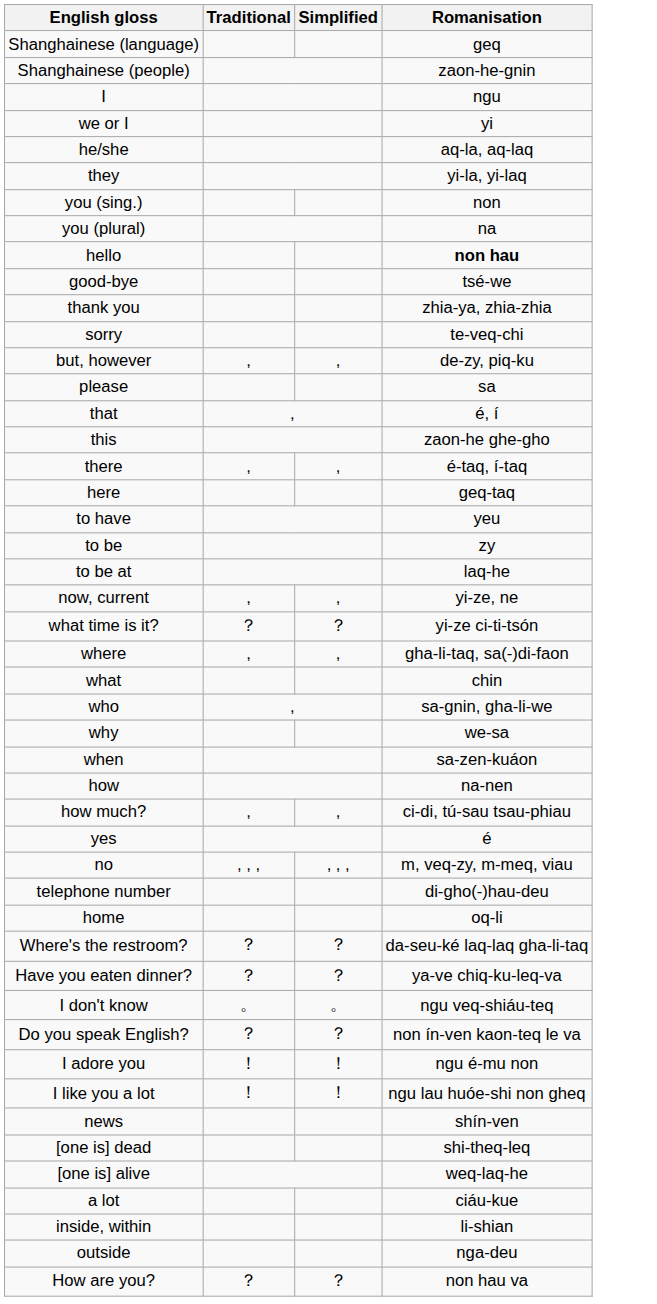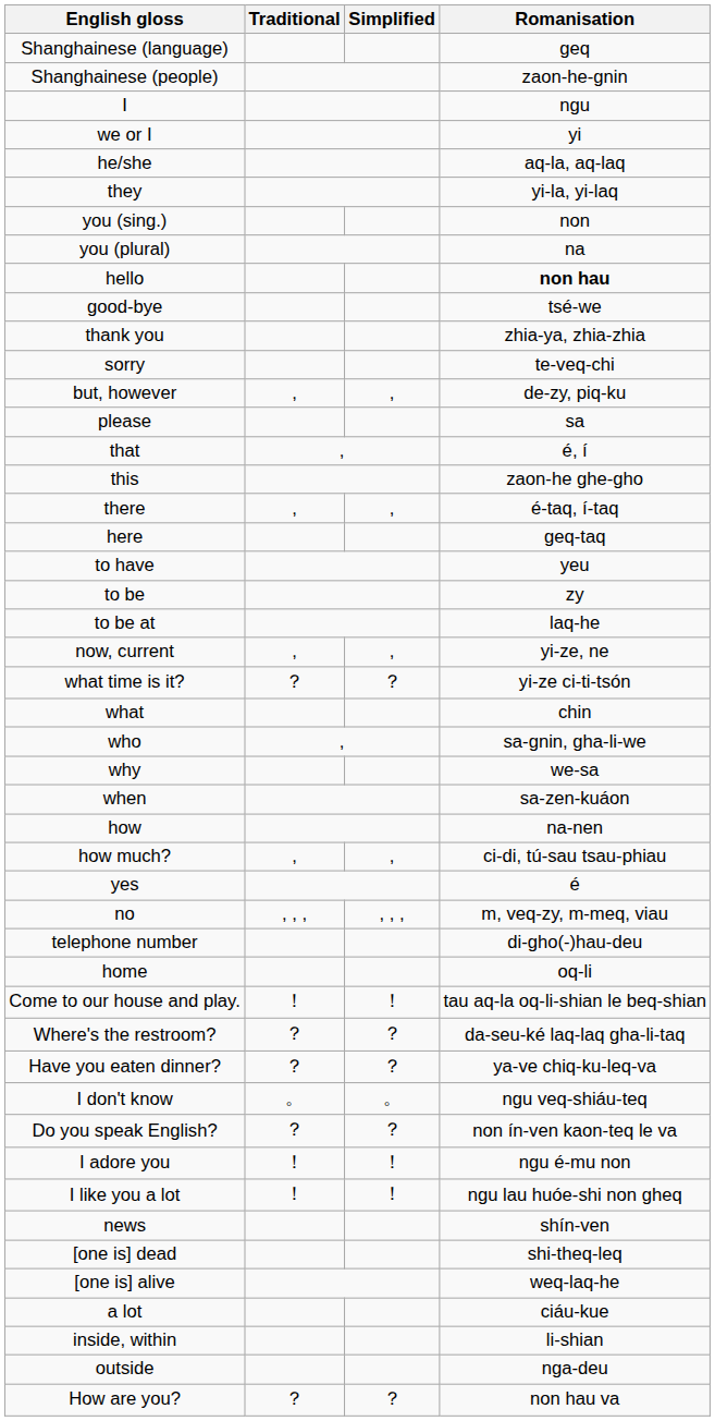 <table class="wikitable mw-collapsible mw-collapsed" style="text-align: center;">
 <tr>
 <th>English gloss</th>
 <th>Traditional</th>
 <th>Simplified</th>
 <th>Romanisation</th>
 </tr>
 <tr>
 <td>Shanghainese (language)</td>
 <td></td>
 <td></td>
 <td>geq</td>
 </tr>
 <tr>
 <td>Shanghainese (people)</td>
 <td colspan="2"></td>
 <td>zaon-he-gnin</td>
 </tr>
 <tr>
 <td>I</td>
 <td colspan="2"></td>
 <td>ngu</td>
 </tr>
 <tr>
 <td>we or I</td>
 <td colspan="2"></td>
 <td>yi</td>
 </tr>
 <tr>
 <td>he/she</td>
 <td colspan="2"></td>
 <td>aq-la, aq-laq</td>
 </tr>
 <tr>
 <td>they</td>
 <td colspan="2"></td>
 <td>yi-la, yi-laq</td>
 </tr>
 <tr>
 <td>you (sing.)</td>
 <td></td>
 <td></td>
 <td>non</td>
 </tr>
 <tr>
 <td>you (plural)</td>
 <td colspan="2"></td>
 <td>na</td>
 </tr>
 <tr>
 <td>hello</td>
 <td></td>
 <td></td>
 <td><strong>non hau</strong></td>
 </tr>
 <tr>
 <td>good-bye</td>
 <td></td>
 <td></td>
 <td>tsé-we</td>
 </tr>
 <tr>
 <td>thank you</td>
 <td></td>
 <td></td>
 <td>zhia-ya, zhia-zhia</td>
 </tr>
 <tr>
 <td>sorry</td>
 <td></td>
 <td></td>
 <td>te-veq-chi</td>
 </tr>
 <tr>
 <td>but, however</td>
 <td>, </td>
 <td>, </td>
 <td>de-zy, piq-ku</td>
 </tr>
 <tr>
 <td>please</td>
 <td></td>
 <td></td>
 <td>sa</td>
 </tr>
 <tr>
 <td>that</td>
 <td colspan=2>, </td>
 <td>é, í</td>
 </tr>
 <tr>
 <td>this</td>
 <td colspan=2></td>
 <td>zaon-he ghe-gho</td>
 </tr>
 <tr>
 <td>there</td>
 <td>, </td>
 <td>, </td>
 <td>é-taq, í-taq</td>
 </tr>
 <tr>
 <td>here</td>
 <td></td>
 <td></td>
 <td>geq-taq</td>
 </tr>
 <tr>
 <td>to have</td>
 <td colspan="2"></td>
 <td>yeu</td>
 </tr>
 <tr>
 <td>to be</td>
 <td colspan=2></td>
 <td>zy</td>
 </tr>
 <tr>
 <td>to be at</td>
 <td colspan=2></td>
 <td>laq-he</td>
 </tr>
 <tr>
 <td>now, current</td>
 <td>, </td>
 <td>, </td>
 <td>yi-ze, ne</td>
 </tr>
 <tr>
 <td>what time is it?</td>
 <td>？</td>
 <td>？</td>
 <td>yi-ze ci-ti-tsón</td>
 </tr>
 <tr>
-<td>where</td>
-<td>, </td>
-<td>, </td>
-<td>gha-li-taq, sa(-)di-faon</td>
-</tr>
-<tr>
 <td>what</td>
 <td></td>
 <td></td>
 <td>chin</td>
 </tr>
 <tr>
 <td>who</td>
 <td colspan="2">, </td>
 <td>sa-gnin, gha-li-we</td>
 </tr>
 <tr>
 <td>why</td>
 <td></td>
 <td></td>
 <td>we-sa</td>
 </tr>
 <tr>
 <td>when</td>
 <td colspan=2></td>
 <td>sa-zen-kuáon</td>
 </tr>
 <tr>
 <td>how</td>
 <td colspan="2"></td>
 <td>na-nen</td>
 </tr>
 <tr>
 <td>how much?</td>
 <td>, </td>
 <td>, </td>
 <td>ci-di, tú-sau tsau-phiau</td>
 </tr>
 <tr>
 <td>yes</td>
 <td colspan="2"></td>
 <td>é</td>
 </tr>
 <tr>
 <td>no</td>
 <td>, , , </td>
 <td>, , , </td>
 <td>m, veq-zy, m-meq, viau</td>
 </tr>
 <tr>
 <td>telephone number</td>
 <td></td>
 <td></td>
 <td>di-gho(-)hau-deu</td>
 </tr>
 <tr>
 <td>home</td>
 <td></td>
 <td></td>
 <td>oq-li</td>
+</tr>
+<tr>
+<td>Come to our house and play.</td>
+<td>！</td>
+<td>！</td>
+<td>tau aq-la oq-li-shian le beq-shian</td>
 </tr>
 <tr>
 <td>Where's the restroom?</td>
 <td>？</td>
 <td>？</td>
 <td>da-seu-ké laq-laq gha-li-taq</td>
 </tr>
 <tr>
 <td>Have you eaten dinner?</td>
 <td>？</td>
 <td>？</td>
 <td>ya-ve chiq-ku-leq-va</td>
 </tr>
 <tr>
 <td>I don't know</td>
 <td>。</td>
 <td>。</td>
 <td>ngu veq-shiáu-teq</td>
 </tr>
 <tr>
 <td>Do you speak English?</td>
 <td>？</td>
 <td>？</td>
 <td>non ín-ven kaon-teq le va</td>
 </tr>
 <tr>
 <td>I adore you</td>
 <td>！</td>
 <td>！</td>
 <td>ngu é-mu non</td>
 </tr>
 <tr>
 <td>I like you a lot</td>
 <td>！</td>
 <td>！</td>
 <td>ngu lau huóe-shi non gheq</td>
 </tr>
 <tr>
 <td>news</td>
 <td></td>
 <td></td>
 <td>shín-ven</td>
 </tr>
 <tr>
 <td>[one is] dead</td>
 <td></td>
 <td></td>
 <td>shi-theq-leq</td>
 </tr>
 <tr>
 <td>[one is] alive</td>
 <td colspan="2"></td>
 <td>weq-laq-he</td>
 </tr>
 <tr>
 <td>a lot</td>
 <td></td>
 <td></td>
 <td>ciáu-kue</td>
 </tr>
 <tr>
 <td>inside, within</td>
 <td></td>
 <td></td>
 <td>li-shian</td>
 </tr>
 <tr>
 <td>outside</td>
 <td></td>
 <td></td>
 <td>nga-deu</td>
 </tr>
 <tr>
 <td>How are you?</td>
 <td>？</td>
 <td>？</td>
 <td>non hau va</td>
 </tr>
 </table>
